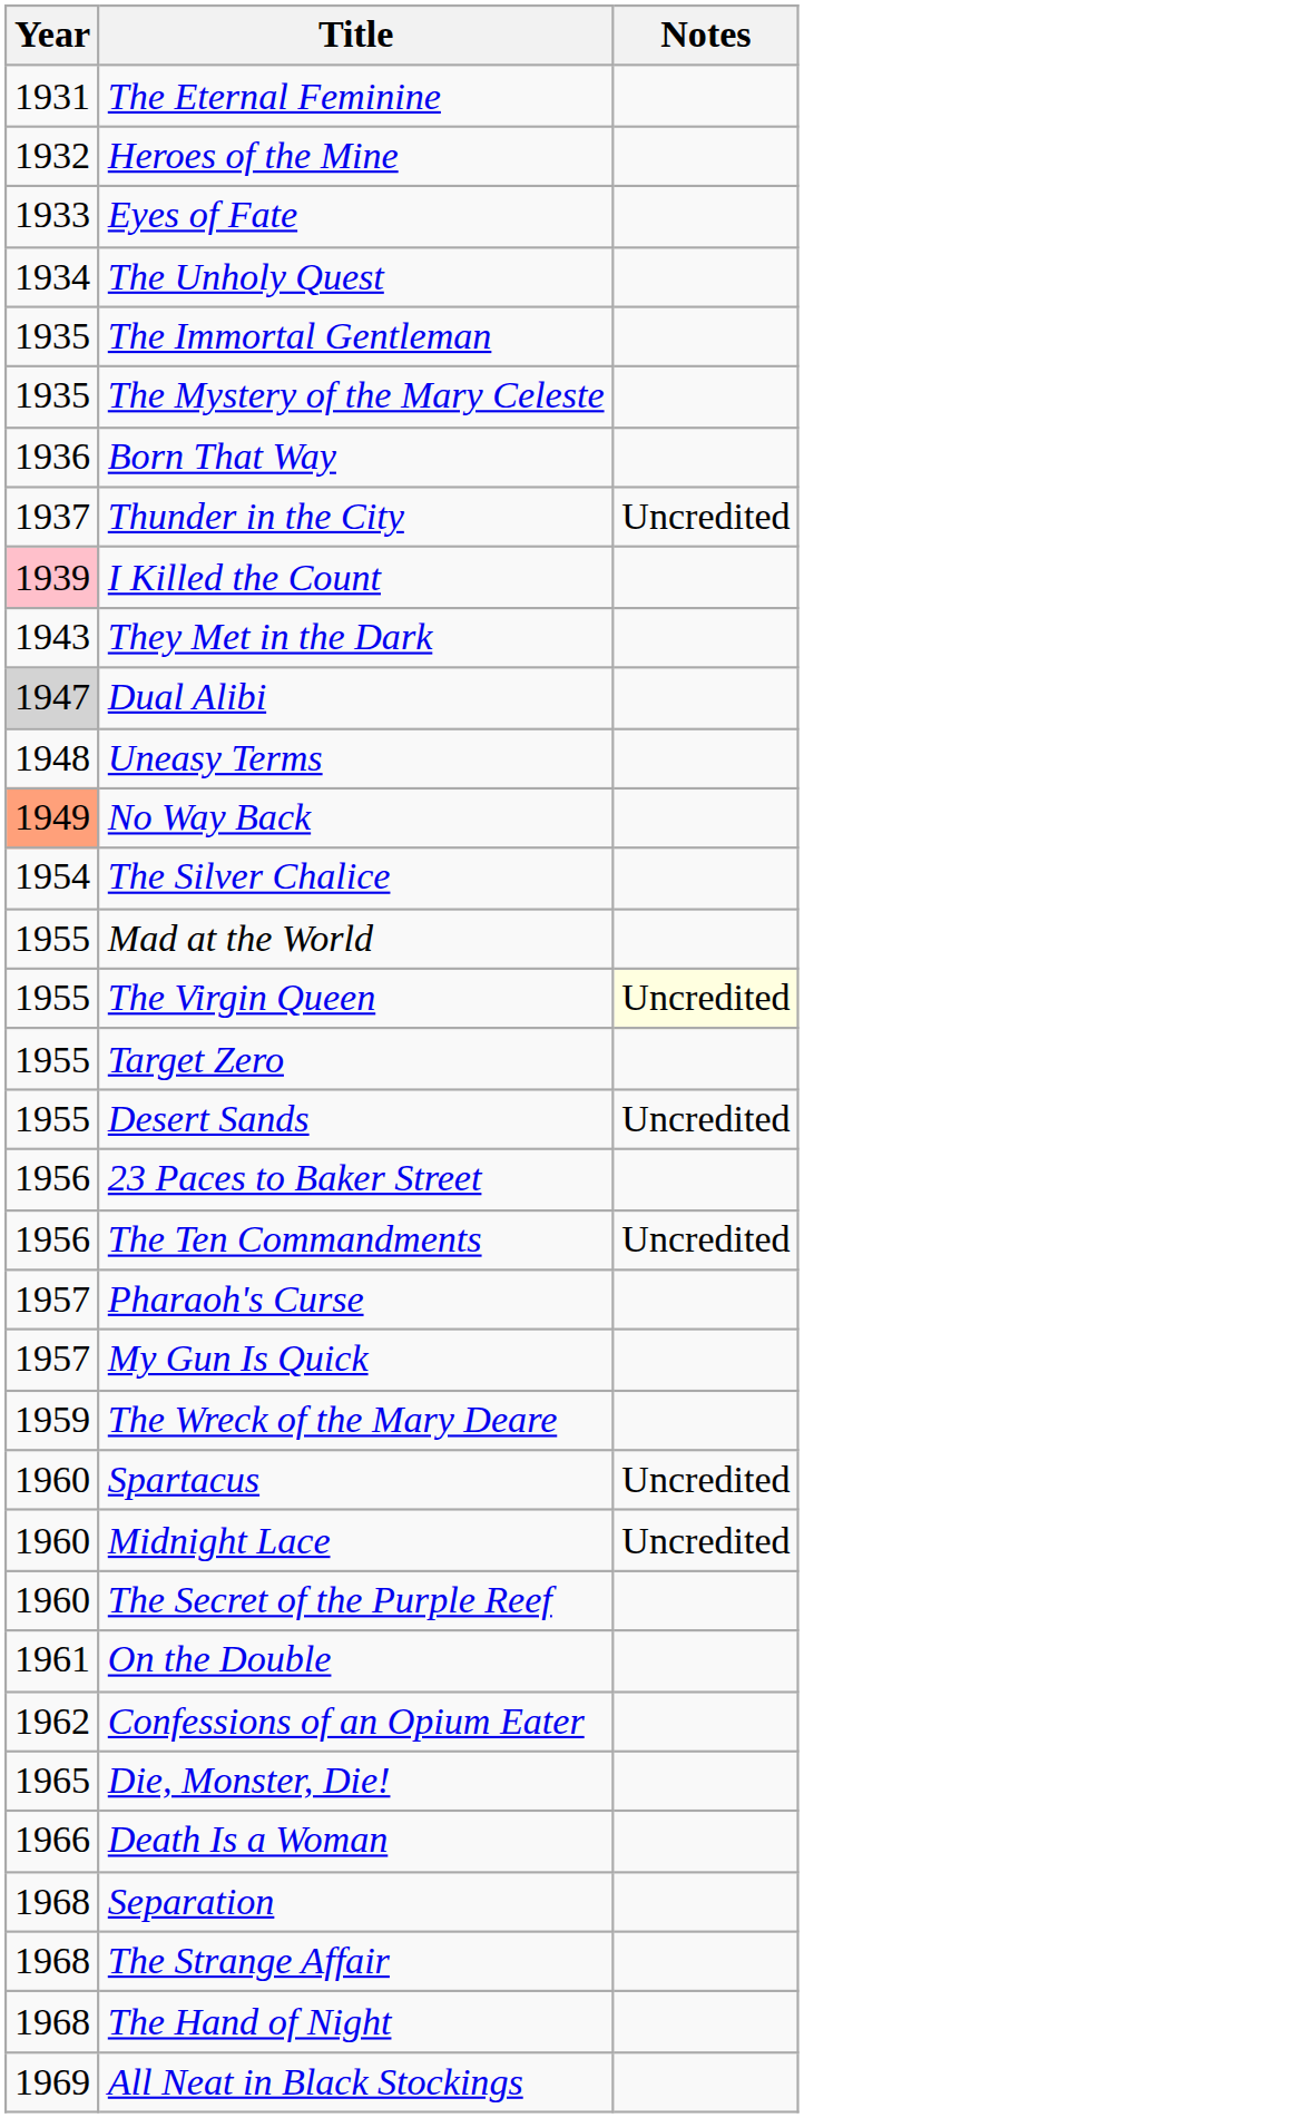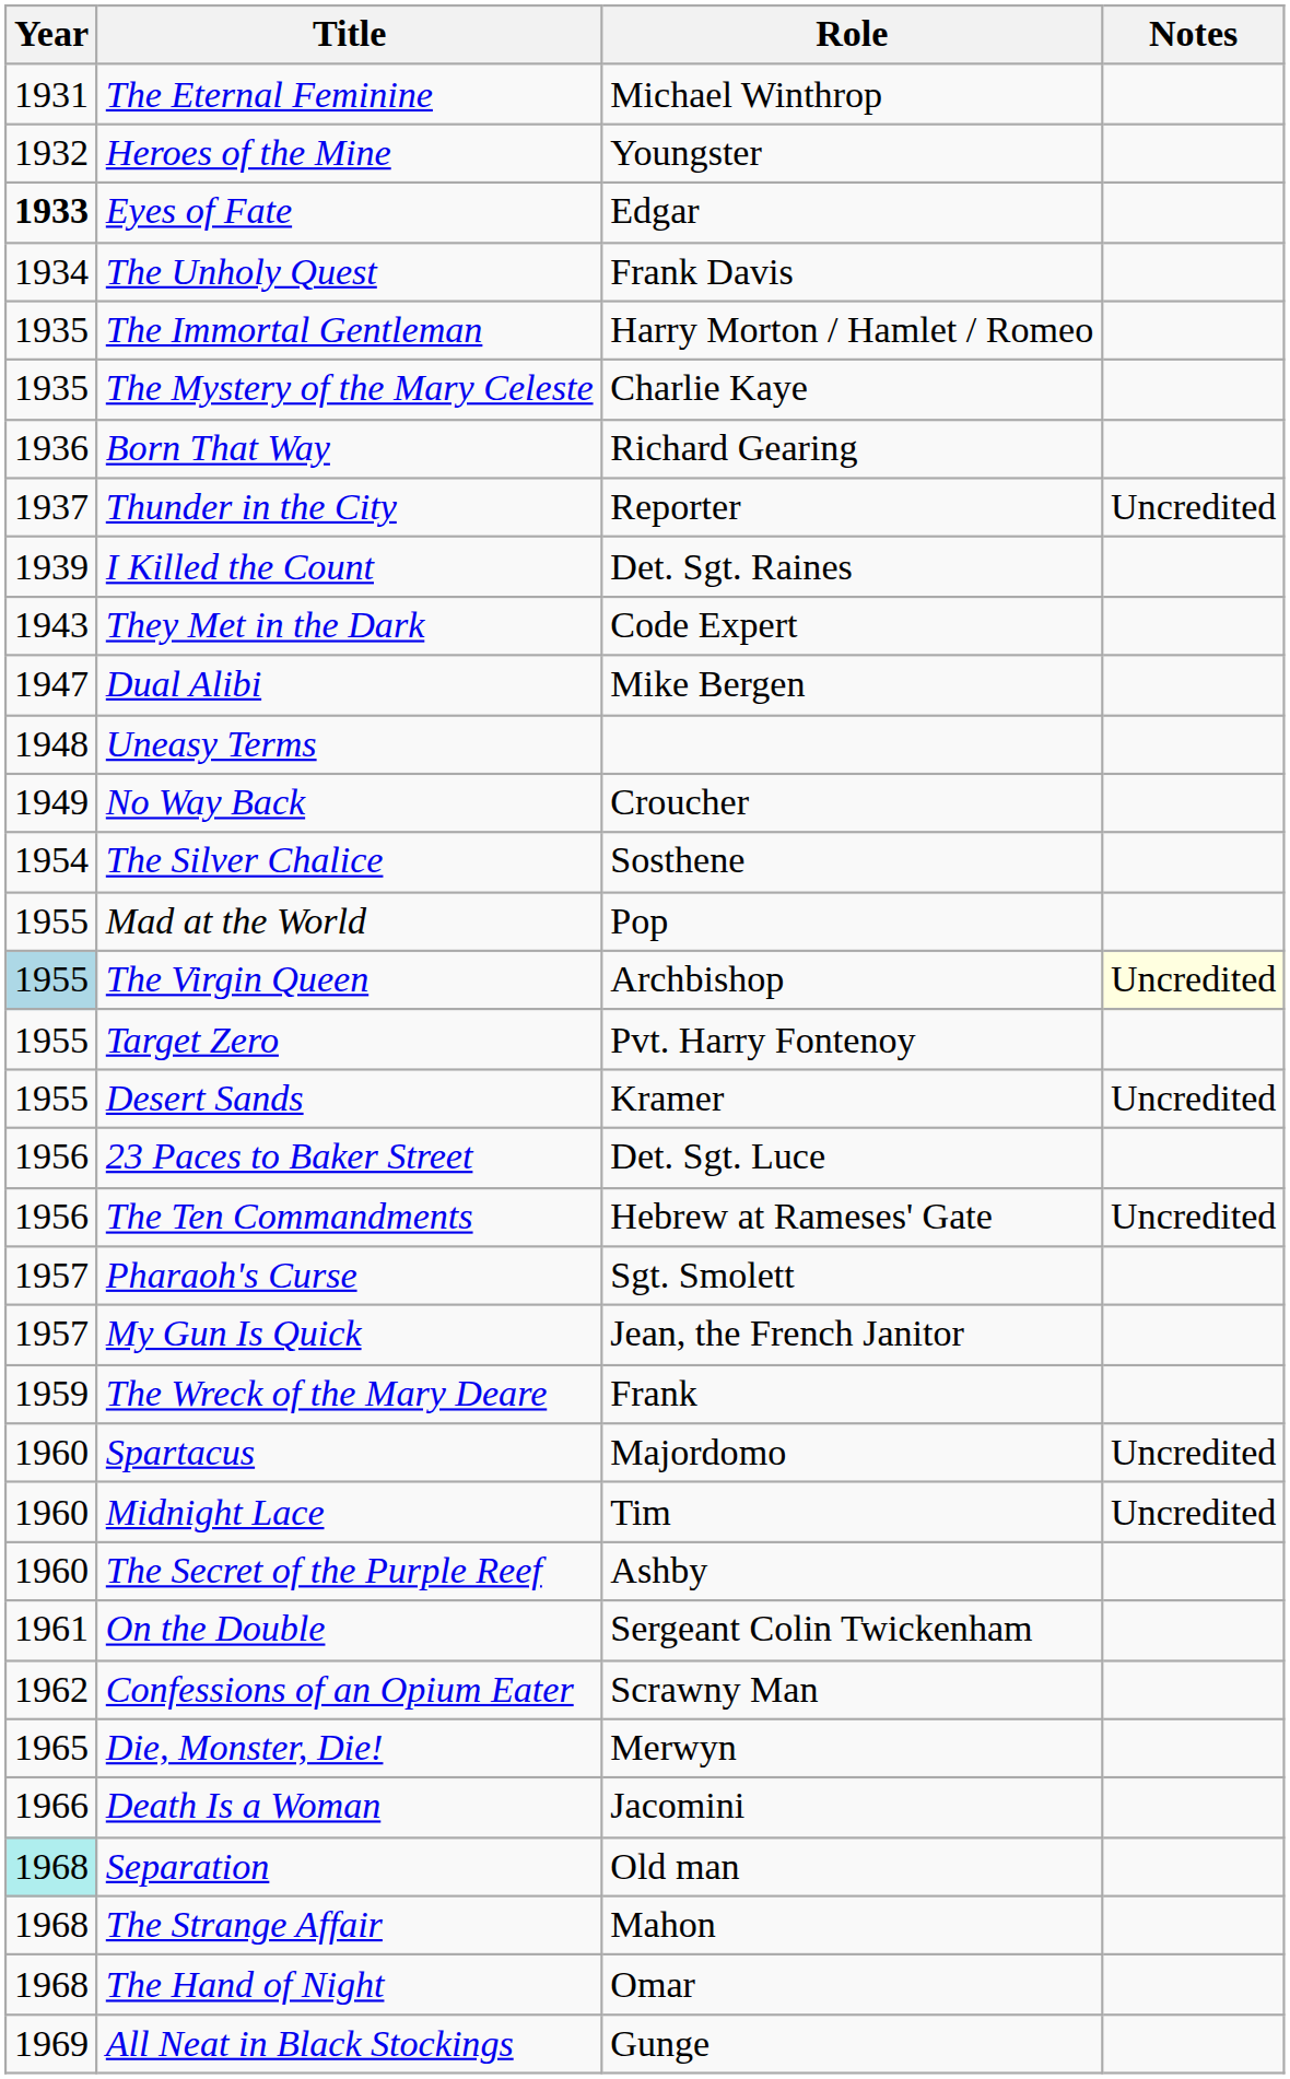 <table class="wikitable">
 <tr>
 <th>Year</th>
 <th>Title</th>
+<th>Role</th>
 <th>Notes</th>
 </tr>
 <tr>
 <td>1931</td>
 <td><em><a href='#'>The Eternal Feminine</a></em></td>
+<td>Michael Winthrop</td>
 <td></td>
 </tr>
 <tr>
 <td>1932</td>
 <td><em><a href='#'>Heroes of the Mine</a></em></td>
+<td>Youngster</td>
 <td></td>
 </tr>
 <tr>
-<td>1933</td>
+<td><strong>1933</strong></td>
 <td><em><a href='#'>Eyes of Fate</a></em></td>
+<td>Edgar</td>
 <td></td>
 </tr>
 <tr>
 <td>1934</td>
 <td><em><a href='#'>The Unholy Quest</a></em></td>
+<td>Frank Davis</td>
 <td></td>
 </tr>
 <tr>
 <td>1935</td>
 <td><em><a href='#'>The Immortal Gentleman</a></em></td>
+<td>Harry Morton / Hamlet / Romeo</td>
 <td></td>
 </tr>
 <tr>
 <td>1935</td>
 <td><em><a href='#'>The Mystery of the Mary Celeste</a></em></td>
+<td>Charlie Kaye</td>
 <td></td>
 </tr>
 <tr>
 <td>1936</td>
 <td><em><a href='#'>Born That Way</a></em></td>
+<td>Richard Gearing</td>
 <td></td>
 </tr>
 <tr>
 <td>1937</td>
 <td><em><a href='#'>Thunder in the City</a></em></td>
+<td>Reporter</td>
 <td>Uncredited</td>
 </tr>
 <tr>
-<td style="background: pink;">1939</td>
+<td>1939</td>
 <td><em><a href='#'>I Killed the Count</a></em></td>
+<td>Det. Sgt. Raines</td>
 <td></td>
 </tr>
 <tr>
 <td>1943</td>
 <td><em><a href='#'>They Met in the Dark</a></em></td>
+<td>Code Expert</td>
 <td></td>
 </tr>
 <tr>
-<td style="background: lightgrey;">1947</td>
+<td>1947</td>
 <td><em><a href='#'>Dual Alibi</a></em></td>
+<td>Mike Bergen</td>
 <td></td>
 </tr>
 <tr>
 <td>1948</td>
 <td><em><a href='#'>Uneasy Terms</a></em></td>
 <td></td>
+<td></td>
 </tr>
 <tr>
-<td style="background: lightsalmon;">1949</td>
+<td>1949</td>
 <td><em><a href='#'>No Way Back</a></em></td>
+<td>Croucher</td>
 <td></td>
 </tr>
 <tr>
 <td>1954</td>
 <td><em><a href='#'>The Silver Chalice</a></em></td>
+<td>Sosthene</td>
 <td></td>
 </tr>
 <tr>
 <td>1955</td>
 <td><em>Mad at the World</em></td>
+<td>Pop</td>
 <td></td>
 </tr>
 <tr>
-<td>1955</td>
+<td style="background: lightblue;">1955</td>
 <td><em><a href='#'>The Virgin Queen</a></em></td>
+<td>Archbishop</td>
 <td style="background: lightyellow;">Uncredited</td>
 </tr>
 <tr>
 <td>1955</td>
 <td><em><a href='#'>Target Zero</a></em></td>
+<td>Pvt. Harry Fontenoy</td>
 <td></td>
 </tr>
 <tr>
 <td>1955</td>
 <td><em><a href='#'>Desert Sands</a></em></td>
+<td>Kramer</td>
 <td>Uncredited</td>
 </tr>
 <tr>
 <td>1956</td>
 <td><em><a href='#'>23 Paces to Baker Street</a></em></td>
+<td>Det. Sgt. Luce</td>
 <td></td>
 </tr>
 <tr>
 <td>1956</td>
 <td><em><a href='#'>The Ten Commandments</a></em></td>
+<td>Hebrew at Rameses' Gate</td>
 <td>Uncredited</td>
 </tr>
 <tr>
 <td>1957</td>
 <td><em><a href='#'>Pharaoh's Curse</a></em></td>
+<td>Sgt. Smolett</td>
 <td></td>
 </tr>
 <tr>
 <td>1957</td>
 <td><em><a href='#'>My Gun Is Quick</a></em></td>
+<td>Jean, the French Janitor</td>
 <td></td>
 </tr>
 <tr>
 <td>1959</td>
 <td><em><a href='#'>The Wreck of the Mary Deare</a></em></td>
+<td>Frank</td>
 <td></td>
 </tr>
 <tr>
 <td>1960</td>
 <td><em><a href='#'>Spartacus</a></em></td>
+<td>Majordomo</td>
 <td>Uncredited</td>
 </tr>
 <tr>
 <td>1960</td>
 <td><em><a href='#'>Midnight Lace</a></em></td>
+<td>Tim</td>
 <td>Uncredited</td>
 </tr>
 <tr>
 <td>1960</td>
 <td><em><a href='#'>The Secret of the Purple Reef</a></em></td>
+<td>Ashby</td>
 <td></td>
 </tr>
 <tr>
 <td>1961</td>
 <td><em><a href='#'>On the Double</a></em></td>
+<td>Sergeant Colin Twickenham</td>
 <td></td>
 </tr>
 <tr>
 <td>1962</td>
 <td><em><a href='#'>Confessions of an Opium Eater</a></em></td>
+<td>Scrawny Man</td>
 <td></td>
 </tr>
 <tr>
 <td>1965</td>
 <td><em><a href='#'>Die, Monster, Die!</a></em></td>
+<td>Merwyn</td>
 <td></td>
 </tr>
 <tr>
 <td>1966</td>
 <td><em><a href='#'>Death Is a Woman</a></em></td>
+<td>Jacomini</td>
 <td></td>
 </tr>
 <tr>
-<td>1968</td>
+<td style="background: paleturquoise;">1968</td>
 <td><em><a href='#'>Separation</a></em></td>
+<td>Old man</td>
 <td></td>
 </tr>
 <tr>
 <td>1968</td>
 <td><em><a href='#'>The Strange Affair</a></em></td>
+<td>Mahon</td>
 <td></td>
 </tr>
 <tr>
 <td>1968</td>
 <td><em><a href='#'>The Hand of Night</a></em></td>
+<td>Omar</td>
 <td></td>
 </tr>
 <tr>
 <td>1969</td>
 <td><em><a href='#'>All Neat in Black Stockings</a></em></td>
+<td>Gunge</td>
 <td></td>
 </tr>
 </table>
